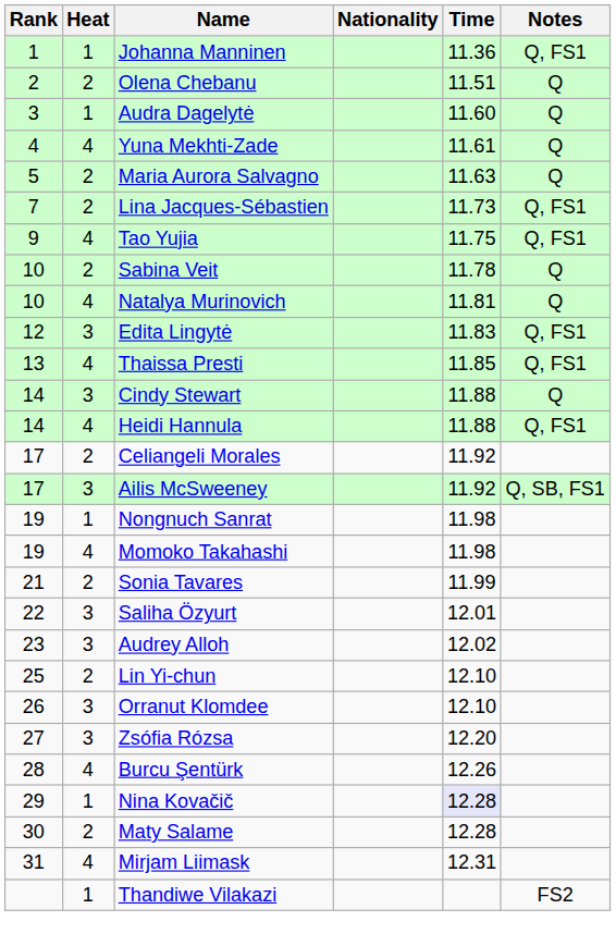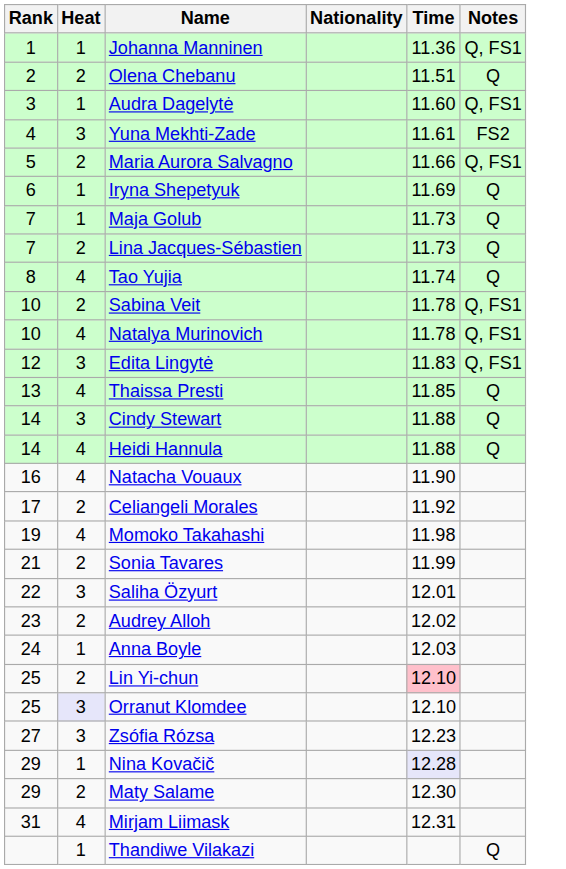 <table class="wikitable sortable" style="text-align:center">
 <tr>
 <th>Rank</th>
 <th>Heat</th>
 <th>Name</th>
 <th>Nationality</th>
 <th>Time</th>
 <th>Notes</th>
 </tr>
 <tr bgcolor=ccffcc>
 <td>1</td>
 <td>1</td>
 <td align=left><a href='#'>Johanna Manninen</a></td>
 <td align=left></td>
 <td>11.36</td>
 <td>Q, FS1</td>
 </tr>
 <tr bgcolor=ccffcc>
 <td>2</td>
 <td>2</td>
 <td align=left><a href='#'>Olena Chebanu</a></td>
 <td align=left></td>
 <td>11.51</td>
 <td>Q</td>
 </tr>
 <tr bgcolor=ccffcc>
 <td>3</td>
 <td>1</td>
 <td align=left><a href='#'>Audra Dagelytė</a></td>
 <td align=left></td>
 <td>11.60</td>
-<td>Q</td>
+<td>Q, FS1</td>
 </tr>
 <tr bgcolor=ccffcc>
 <td>4</td>
-<td>4</td>
+<td>3</td>
 <td align=left><a href='#'>Yuna Mekhti-Zade</a></td>
 <td align=left></td>
 <td>11.61</td>
-<td>Q</td>
+<td>FS2</td>
 </tr>
 <tr bgcolor=ccffcc>
 <td>5</td>
 <td>2</td>
 <td align=left><a href='#'>Maria Aurora Salvagno</a></td>
 <td align=left></td>
-<td>11.63</td>
+<td>11.66</td>
+<td>Q, FS1</td>
+</tr>
+<tr bgcolor=ccffcc>
+<td>6</td>
+<td>1</td>
+<td align=left><a href='#'>Iryna Shepetyuk</a></td>
+<td align=left></td>
+<td>11.69</td>
+<td>Q</td>
+</tr>
+<tr bgcolor=ccffcc>
+<td>7</td>
+<td>1</td>
+<td align=left><a href='#'>Maja Golub</a></td>
+<td align=left></td>
+<td>11.73</td>
 <td>Q</td>
 </tr>
 <tr bgcolor=ccffcc>
 <td>7</td>
 <td>2</td>
 <td align=left><a href='#'>Lina Jacques-Sébastien</a></td>
 <td align=left></td>
 <td>11.73</td>
-<td>Q, FS1</td>
+<td>Q</td>
 </tr>
 <tr bgcolor=ccffcc>
-<td>9</td>
+<td>8</td>
 <td>4</td>
 <td align=left><a href='#'>Tao Yujia</a></td>
 <td align=left></td>
-<td>11.75</td>
-<td>Q, FS1</td>
+<td>11.74</td>
+<td>Q</td>
 </tr>
 <tr bgcolor=ccffcc>
 <td>10</td>
 <td>2</td>
 <td align=left><a href='#'>Sabina Veit</a></td>
 <td align=left></td>
 <td>11.78</td>
-<td>Q</td>
+<td>Q, FS1</td>
 </tr>
 <tr bgcolor=ccffcc>
 <td>10</td>
 <td>4</td>
 <td align=left><a href='#'>Natalya Murinovich</a></td>
 <td align=left></td>
-<td>11.81</td>
-<td>Q</td>
+<td>11.78</td>
+<td>Q, FS1</td>
 </tr>
 <tr bgcolor=ccffcc>
 <td>12</td>
 <td>3</td>
 <td align=left><a href='#'>Edita Lingytė</a></td>
 <td align=left></td>
 <td>11.83</td>
 <td>Q, FS1</td>
 </tr>
 <tr bgcolor=ccffcc>
 <td>13</td>
 <td>4</td>
 <td align=left><a href='#'>Thaissa Presti</a></td>
 <td align=left></td>
 <td>11.85</td>
-<td>Q, FS1</td>
+<td>Q</td>
 </tr>
 <tr bgcolor=ccffcc>
 <td>14</td>
 <td>3</td>
 <td align=left><a href='#'>Cindy Stewart</a></td>
 <td align=left></td>
 <td>11.88</td>
 <td>Q</td>
 </tr>
 <tr bgcolor=ccffcc>
 <td>14</td>
 <td>4</td>
 <td align=left><a href='#'>Heidi Hannula</a></td>
 <td align=left></td>
 <td>11.88</td>
-<td>Q, FS1</td>
+<td>Q</td>
+</tr>
+<tr>
+<td>16</td>
+<td>4</td>
+<td align=left><a href='#'>Natacha Vouaux</a></td>
+<td align=left></td>
+<td>11.90</td>
+<td></td>
 </tr>
 <tr>
 <td>17</td>
 <td>2</td>
 <td align=left><a href='#'>Celiangeli Morales</a></td>
 <td align=left></td>
 <td>11.92</td>
-<td></td>
-</tr>
-<tr bgcolor=ccffcc>
-<td>17</td>
-<td>3</td>
-<td align=left><a href='#'>Ailis McSweeney</a></td>
-<td align=left></td>
-<td>11.92</td>
-<td>Q, SB, FS1</td>
-</tr>
-<tr>
-<td>19</td>
-<td>1</td>
-<td align=left><a href='#'>Nongnuch Sanrat</a></td>
-<td align=left></td>
-<td>11.98</td>
 <td></td>
 </tr>
 <tr>
 <td>19</td>
 <td>4</td>
 <td align=left><a href='#'>Momoko Takahashi</a></td>
 <td align=left></td>
 <td>11.98</td>
 <td></td>
 </tr>
 <tr>
 <td>21</td>
 <td>2</td>
 <td align=left><a href='#'>Sonia Tavares</a></td>
 <td align=left></td>
 <td>11.99</td>
 <td></td>
 </tr>
 <tr>
 <td>22</td>
 <td>3</td>
 <td align=left><a href='#'>Saliha Özyurt</a></td>
 <td align=left></td>
 <td>12.01</td>
 <td></td>
 </tr>
 <tr>
 <td>23</td>
-<td>3</td>
+<td>2</td>
 <td align=left><a href='#'>Audrey Alloh</a></td>
 <td align=left></td>
 <td>12.02</td>
+<td></td>
+</tr>
+<tr>
+<td>24</td>
+<td>1</td>
+<td align=left><a href='#'>Anna Boyle</a></td>
+<td align=left></td>
+<td>12.03</td>
 <td></td>
 </tr>
 <tr>
 <td>25</td>
 <td>2</td>
 <td align=left><a href='#'>Lin Yi-chun</a></td>
 <td align=left></td>
-<td>12.10</td>
+<td style="background: pink;">12.10</td>
 <td></td>
 </tr>
 <tr>
-<td>26</td>
-<td>3</td>
+<td>25</td>
+<td style="background: lavender;">3</td>
 <td align=left><a href='#'>Orranut Klomdee</a></td>
 <td align=left></td>
 <td>12.10</td>
 <td></td>
 </tr>
 <tr>
 <td>27</td>
 <td>3</td>
 <td align=left><a href='#'>Zsófia Rózsa</a></td>
 <td align=left></td>
-<td>12.20</td>
-<td></td>
-</tr>
-<tr>
-<td>28</td>
-<td>4</td>
-<td align=left><a href='#'>Burcu Şentürk</a></td>
-<td align=left></td>
-<td>12.26</td>
+<td>12.23</td>
 <td></td>
 </tr>
 <tr>
 <td>29</td>
 <td>1</td>
 <td align=left><a href='#'>Nina Kovačič</a></td>
 <td align=left></td>
 <td style="background: lavender;">12.28</td>
 <td></td>
 </tr>
 <tr>
-<td>30</td>
+<td>29</td>
 <td>2</td>
 <td align=left><a href='#'>Maty Salame</a></td>
 <td align=left></td>
-<td>12.28</td>
+<td>12.30</td>
 <td></td>
 </tr>
 <tr>
 <td>31</td>
 <td>4</td>
 <td align=left><a href='#'>Mirjam Liimask</a></td>
 <td align=left></td>
 <td>12.31</td>
 <td></td>
 </tr>
 <tr>
 <td></td>
 <td>1</td>
 <td align=left><a href='#'>Thandiwe Vilakazi</a></td>
 <td align=left></td>
 <td></td>
-<td>FS2</td>
+<td>Q</td>
 </tr>
 </table>
